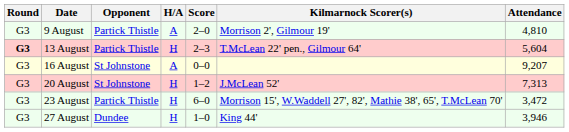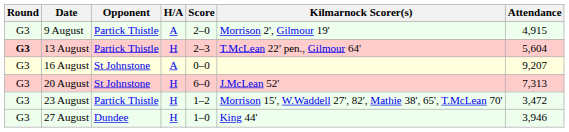 <table class="wikitable" style="text-align:center">
 <tr>
 <th>Round</th>
 <th>Date</th>
 <th>Opponent</th>
 <th>H/A</th>
 <th>Score</th>
 <th>Kilmarnock Scorer(s)</th>
 <th>Attendance</th>
 </tr>
 <tr bgcolor=#EEFFEE>
 <td>G3</td>
 <td align=left>9 August</td>
 <td align=left><a href='#'>Partick Thistle</a></td>
 <td><a href='#'>A</a></td>
 <td>2–0</td>
 <td align=left><a href='#'>Morrison</a> 2', <a href='#'>Gilmour</a> 19'</td>
-<td>4,810</td>
+<td>4,915</td>
 </tr>
 <tr bgcolor=#FFCCCC>
 <td><strong>G3</strong></td>
 <td align=left>13 August</td>
 <td align=left><a href='#'>Partick Thistle</a></td>
 <td><a href='#'>H</a></td>
 <td>2–3</td>
 <td align=left><a href='#'>T.McLean</a> 22' pen., <a href='#'>Gilmour</a> 64'</td>
 <td>5,604</td>
 </tr>
 <tr bgcolor=#FFFFDD>
 <td>G3</td>
 <td align=left>16 August</td>
 <td align=left><a href='#'>St Johnstone</a></td>
 <td><a href='#'>A</a></td>
 <td>0–0</td>
 <td align=left></td>
 <td>9,207</td>
 </tr>
 <tr bgcolor=#FFCCCC>
 <td>G3</td>
 <td align=left>20 August</td>
 <td align=left><a href='#'>St Johnstone</a></td>
 <td><a href='#'>H</a></td>
-<td>1–2</td>
+<td>6–0</td>
 <td align=left><a href='#'>J.McLean</a> 52'</td>
 <td>7,313</td>
 </tr>
 <tr bgcolor=#EEFFEE>
 <td>G3</td>
 <td align=left>23 August</td>
 <td align=left><a href='#'>Partick Thistle</a></td>
 <td><a href='#'>H</a></td>
-<td>6–0</td>
+<td>1–2</td>
 <td align=left><a href='#'>Morrison</a> 15', <a href='#'>W.Waddell</a> 27', 82', <a href='#'>Mathie</a> 38', 65', <a href='#'>T.McLean</a> 70'</td>
 <td>3,472</td>
 </tr>
 <tr bgcolor=#EEFFEE>
 <td>G3</td>
 <td align=left>27 August</td>
 <td align=left><a href='#'>Dundee</a></td>
 <td><a href='#'>H</a></td>
 <td>1–0</td>
 <td align=left><a href='#'>King</a> 44'</td>
 <td>3,946</td>
 </tr>
 </table>
